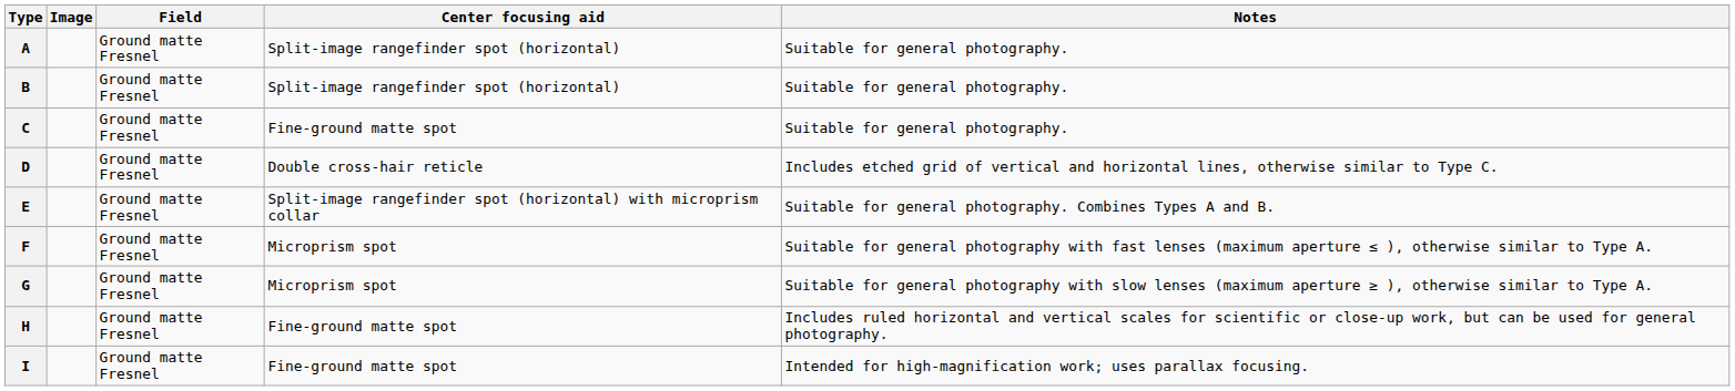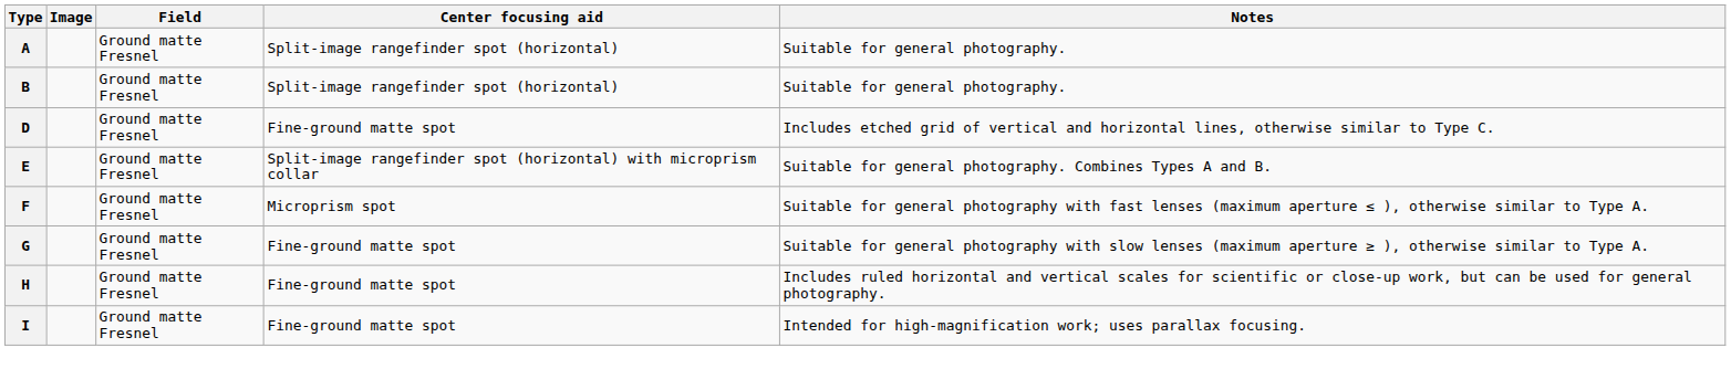 <table class="wikitable" style="font-size:100%;text-align:left;">
 <tr>
 <th>Type</th>
 <th>Image</th>
 <th>Field</th>
 <th>Center focusing aid</th>
 <th>Notes</th>
 </tr>
 <tr>
 <th>A</th>
 <td></td>
 <td>Ground matte Fresnel</td>
 <td>Split-image rangefinder spot (horizontal)</td>
 <td>Suitable for general photography.</td>
 </tr>
 <tr>
 <th>B</th>
 <td></td>
 <td>Ground matte Fresnel</td>
 <td>Split-image rangefinder spot (horizontal)</td>
 <td>Suitable for general photography.</td>
 </tr>
 <tr>
-<th>C</th>
+<th>D</th>
 <td></td>
 <td>Ground matte Fresnel</td>
 <td>Fine-ground matte spot</td>
-<td>Suitable for general photography.</td>
-</tr>
-<tr>
-<th>D</th>
-<td></td>
-<td>Ground matte Fresnel</td>
-<td>Double cross-hair reticle</td>
 <td>Includes etched grid of vertical and horizontal lines, otherwise similar to Type C.</td>
 </tr>
 <tr>
 <th>E</th>
 <td></td>
 <td>Ground matte Fresnel</td>
 <td>Split-image rangefinder spot (horizontal) with microprism collar</td>
 <td>Suitable for general photography. Combines Types A and B.</td>
 </tr>
 <tr>
 <th>F</th>
 <td></td>
 <td>Ground matte Fresnel</td>
 <td>Microprism spot</td>
 <td>Suitable for general photography with fast lenses (maximum aperture ≤ ), otherwise similar to Type A.</td>
 </tr>
 <tr>
 <th>G</th>
 <td></td>
 <td>Ground matte Fresnel</td>
-<td>Microprism spot</td>
+<td>Fine-ground matte spot</td>
 <td>Suitable for general photography with slow lenses (maximum aperture ≥ ), otherwise similar to Type A.</td>
 </tr>
 <tr>
 <th>H</th>
 <td></td>
 <td>Ground matte Fresnel</td>
 <td>Fine-ground matte spot</td>
 <td>Includes ruled horizontal and vertical scales for scientific or close-up work, but can be used for general photography.</td>
 </tr>
 <tr>
 <th>I</th>
 <td></td>
 <td>Ground matte Fresnel</td>
 <td>Fine-ground matte spot</td>
 <td>Intended for high-magnification work; uses parallax focusing.</td>
 </tr>
 </table>
